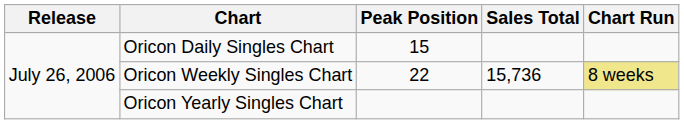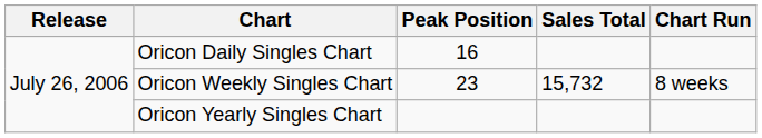 <table class="wikitable">
 <tr>
 <th>Release</th>
 <th>Chart</th>
 <th>Peak Position</th>
 <th>Sales Total</th>
 <th>Chart Run</th>
 </tr>
 <tr>
 <td rowspan="3">July 26, 2006</td>
 <td>Oricon Daily Singles Chart</td>
-<td align="center">15</td>
+<td align="center">16</td>
 <td></td>
 <td></td>
 </tr>
 <tr>
 <td>Oricon Weekly Singles Chart</td>
-<td align="center">22</td>
-<td>15,736</td>
-<td style="background: khaki;">8 weeks</td>
+<td align="center">23</td>
+<td>15,732</td>
+<td>8 weeks</td>
 </tr>
 <tr>
 <td>Oricon Yearly Singles Chart</td>
 <td align="center"></td>
 <td></td>
 <td></td>
 </tr>
 </table>
